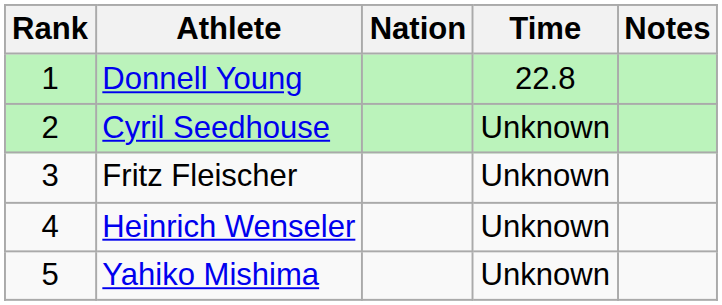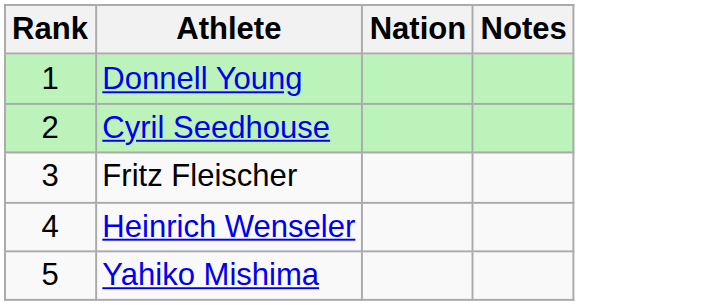 <table class="wikitable sortable" style="text-align:center">
 <tr>
 <th>Rank</th>
 <th>Athlete</th>
 <th>Nation</th>
-<th>Time</th>
 <th>Notes</th>
 </tr>
 <tr bgcolor=bbf3bb>
 <td>1</td>
 <td align=left><a href='#'>Donnell Young</a></td>
 <td align=left></td>
-<td>22.8</td>
 <td></td>
 </tr>
 <tr bgcolor=bbf3bb>
 <td>2</td>
 <td align=left><a href='#'>Cyril Seedhouse</a></td>
 <td align=left></td>
-<td data-sort-value=30.0>Unknown</td>
 <td></td>
 </tr>
 <tr>
 <td>3</td>
 <td align=left>Fritz Fleischer</td>
 <td align=left></td>
-<td data-sort-value=30.0>Unknown</td>
 <td></td>
 </tr>
 <tr>
 <td>4</td>
 <td align=left><a href='#'>Heinrich Wenseler</a></td>
 <td align=left></td>
-<td data-sort-value=30.0>Unknown</td>
 <td></td>
 </tr>
 <tr>
 <td>5</td>
 <td align=left><a href='#'>Yahiko Mishima</a></td>
 <td align=left></td>
-<td data-sort-value=30.0>Unknown</td>
 <td></td>
 </tr>
 </table>
